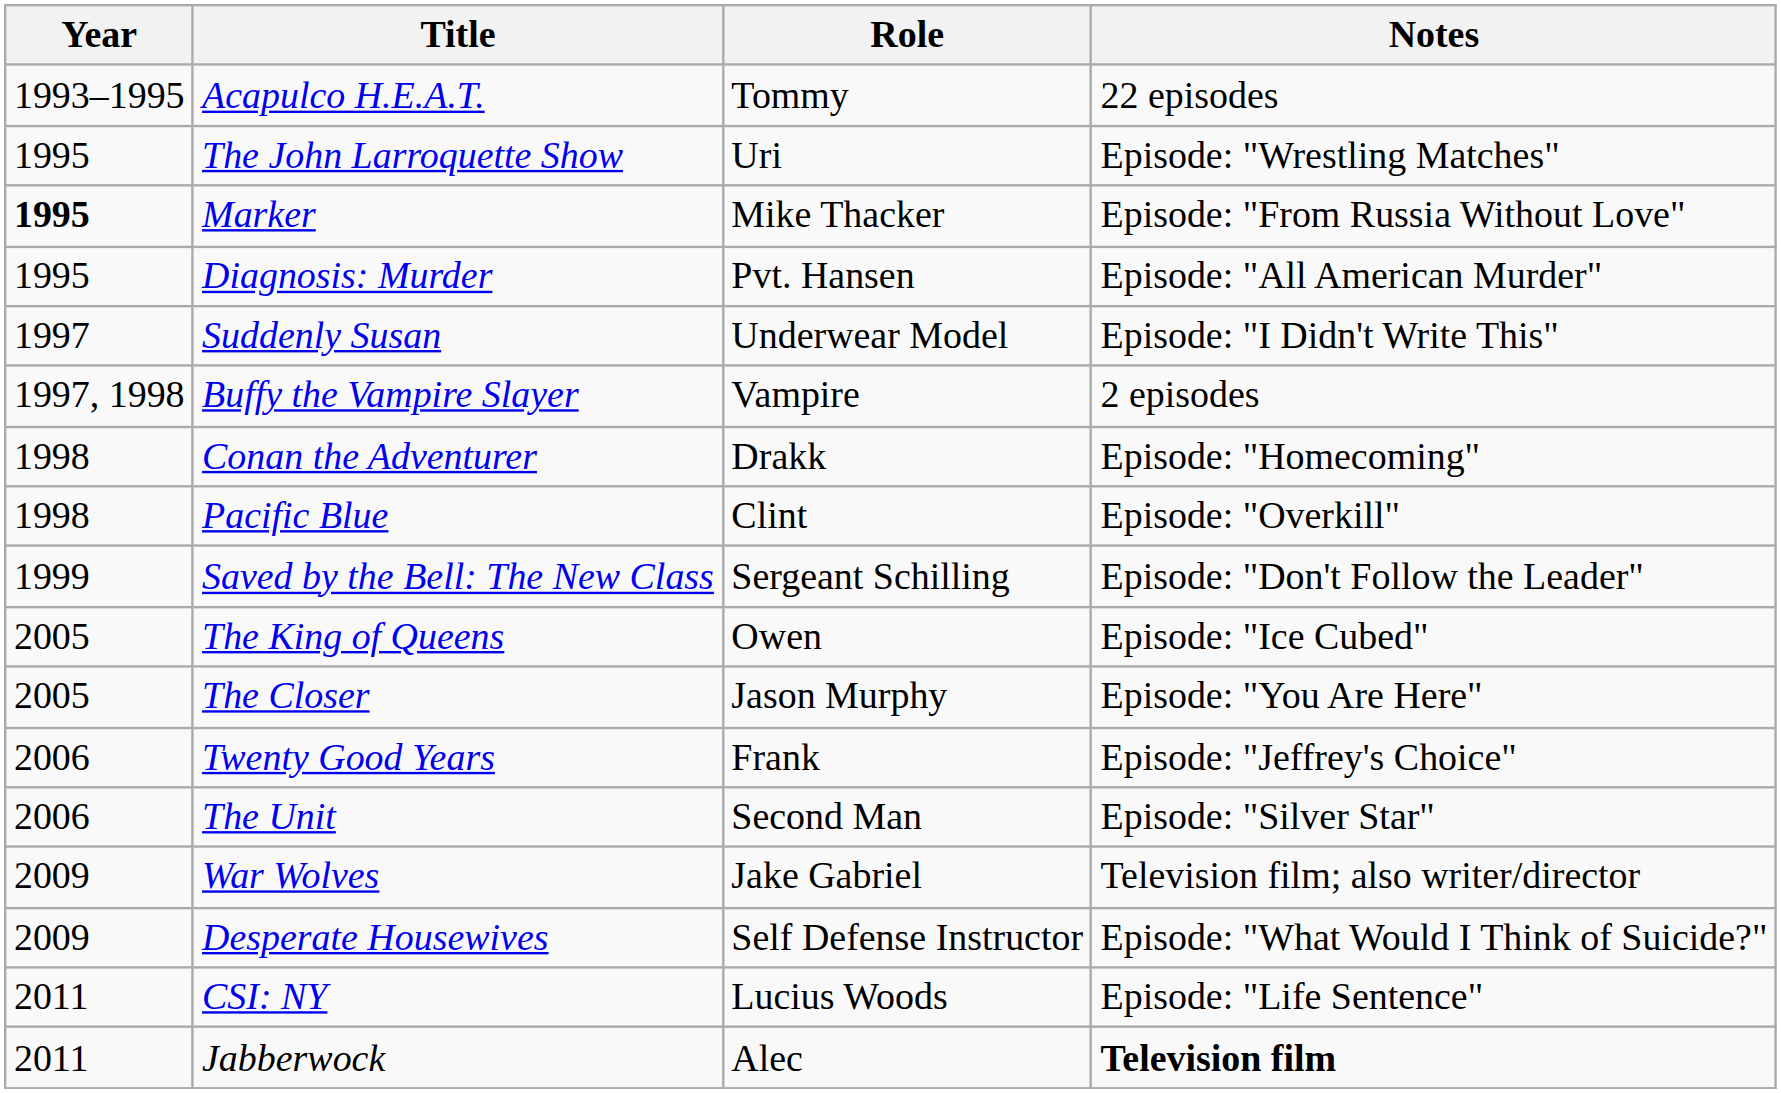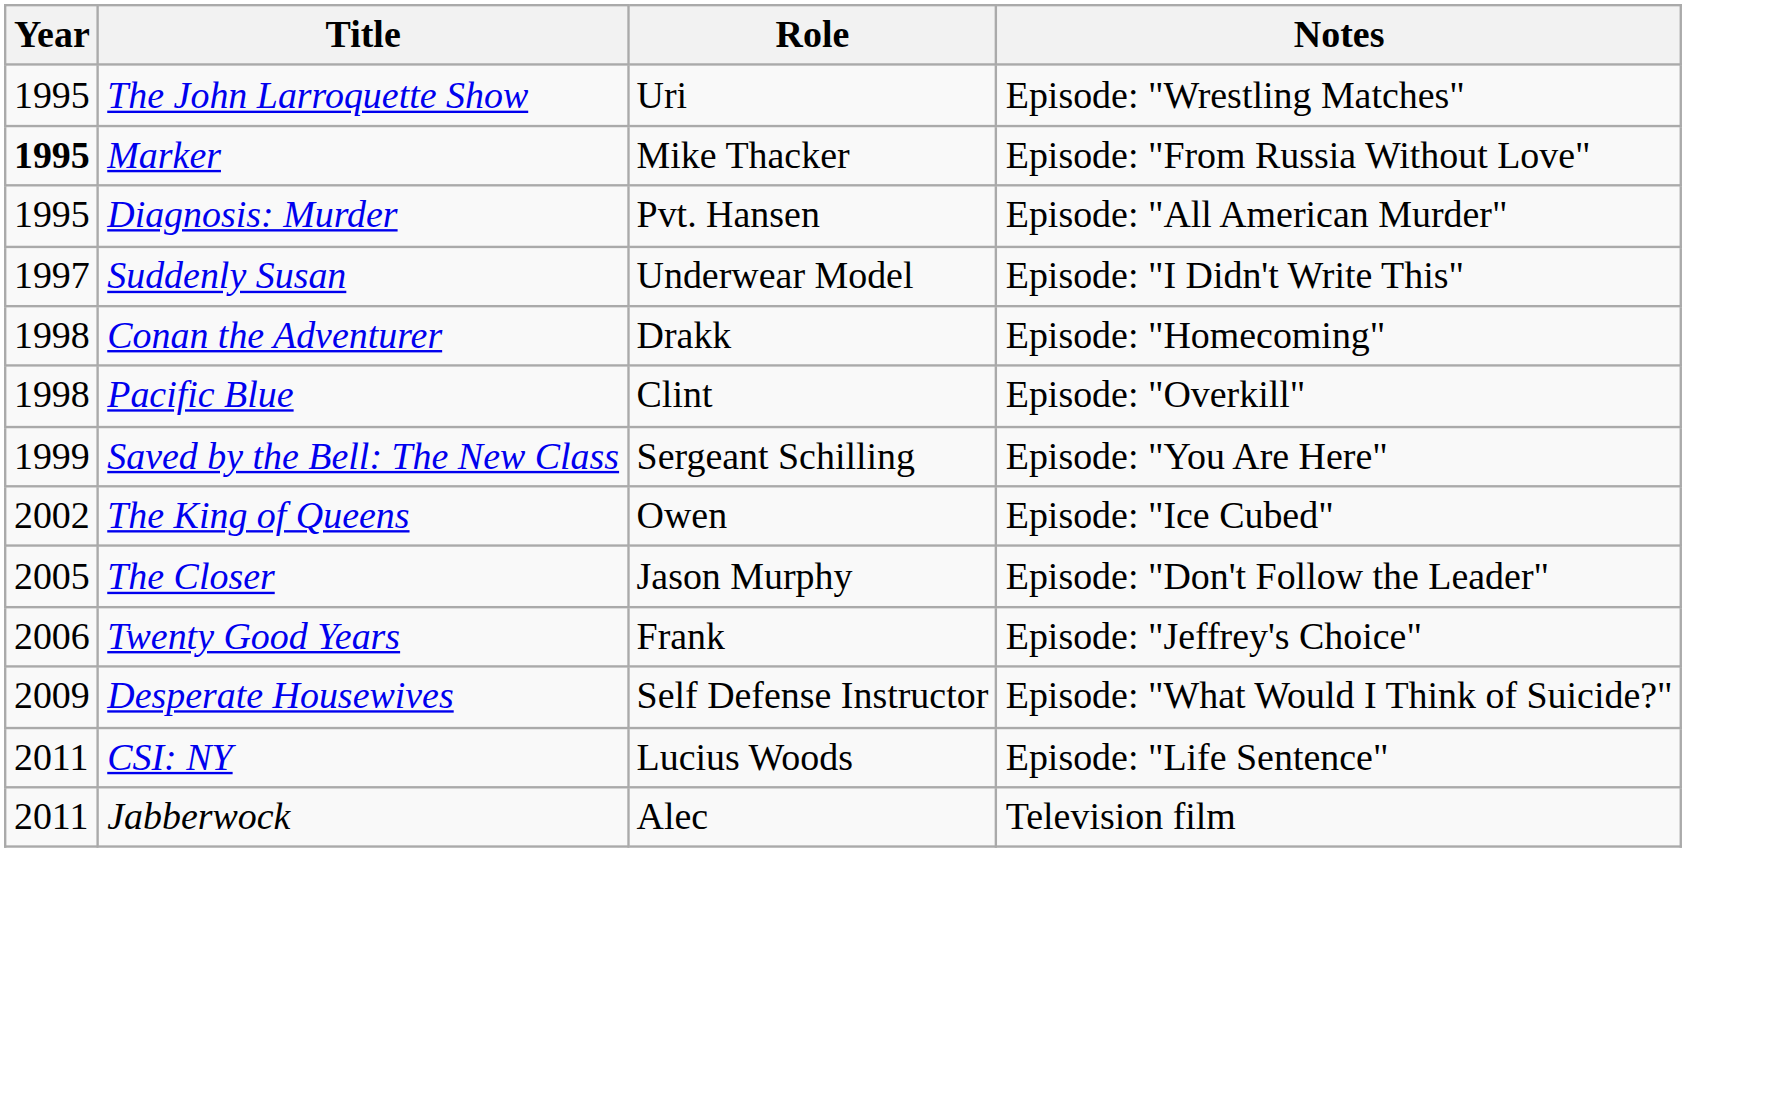 <table class="wikitable sortable">
 <tr>
 <th>Year</th>
 <th>Title</th>
 <th>Role</th>
 <th>Notes</th>
-</tr>
-<tr>
-<td>1993–1995</td>
-<td><em><a href='#'>Acapulco H.E.A.T.</a></em></td>
-<td>Tommy</td>
-<td>22 episodes</td>
 </tr>
 <tr>
 <td>1995</td>
 <td><em><a href='#'>The John Larroquette Show</a></em></td>
 <td>Uri</td>
 <td>Episode: "Wrestling Matches"</td>
 </tr>
 <tr>
 <td><strong>1995</strong></td>
 <td><a href='#'><em>Marker</em></a></td>
 <td>Mike Thacker</td>
 <td>Episode: "From Russia Without Love"</td>
 </tr>
 <tr>
 <td>1995</td>
 <td><em><a href='#'>Diagnosis: Murder</a></em></td>
 <td>Pvt. Hansen</td>
 <td>Episode: "All American Murder"</td>
 </tr>
 <tr>
 <td>1997</td>
 <td><em><a href='#'>Suddenly Susan</a></em></td>
 <td>Underwear Model</td>
 <td>Episode: "I Didn't Write This"</td>
 </tr>
 <tr>
-<td>1997, 1998</td>
-<td><em><a href='#'>Buffy the Vampire Slayer</a></em></td>
-<td>Vampire</td>
-<td>2 episodes</td>
-</tr>
-<tr>
 <td>1998</td>
 <td><a href='#'><em>Conan the Adventurer</em></a></td>
 <td>Drakk</td>
 <td>Episode: "Homecoming"</td>
 </tr>
 <tr>
 <td>1998</td>
 <td><a href='#'><em>Pacific Blue</em></a></td>
 <td>Clint</td>
 <td>Episode: "Overkill"</td>
 </tr>
 <tr>
 <td>1999</td>
 <td><em><a href='#'>Saved by the Bell: The New Class</a></em></td>
 <td>Sergeant Schilling</td>
-<td>Episode: "Don't Follow the Leader"</td>
+<td>Episode: "You Are Here"</td>
 </tr>
 <tr>
-<td>2005</td>
+<td>2002</td>
 <td><em><a href='#'>The King of Queens</a></em></td>
 <td>Owen</td>
 <td>Episode: "Ice Cubed"</td>
 </tr>
 <tr>
 <td>2005</td>
 <td><em><a href='#'>The Closer</a></em></td>
 <td>Jason Murphy</td>
-<td>Episode: "You Are Here"</td>
+<td>Episode: "Don't Follow the Leader"</td>
 </tr>
 <tr>
 <td>2006</td>
 <td><em><a href='#'>Twenty Good Years</a></em></td>
 <td>Frank</td>
 <td>Episode: "Jeffrey's Choice"</td>
-</tr>
-<tr>
-<td>2006</td>
-<td><em><a href='#'>The Unit</a></em></td>
-<td>Second Man</td>
-<td>Episode: "Silver Star"</td>
-</tr>
-<tr>
-<td>2009</td>
-<td><em><a href='#'>War Wolves</a></em></td>
-<td>Jake Gabriel</td>
-<td>Television film; also writer/director</td>
 </tr>
 <tr>
 <td>2009</td>
 <td><em><a href='#'>Desperate Housewives</a></em></td>
 <td>Self Defense Instructor</td>
 <td>Episode: "What Would I Think of Suicide?"</td>
 </tr>
 <tr>
 <td>2011</td>
 <td><em><a href='#'>CSI: NY</a></em></td>
 <td>Lucius Woods</td>
 <td>Episode: "Life Sentence"</td>
 </tr>
 <tr>
 <td>2011</td>
 <td><em>Jabberwock</em></td>
 <td>Alec</td>
-<td><strong>Television film</strong></td>
+<td>Television film</td>
 </tr>
 </table>
